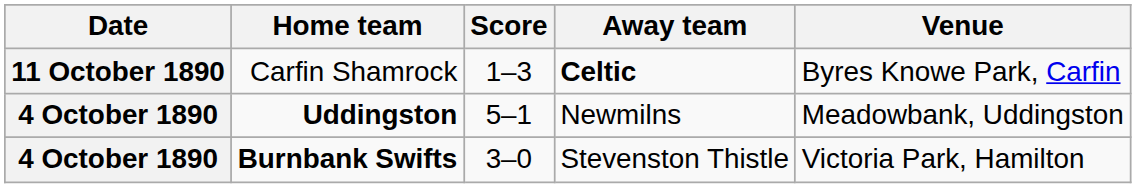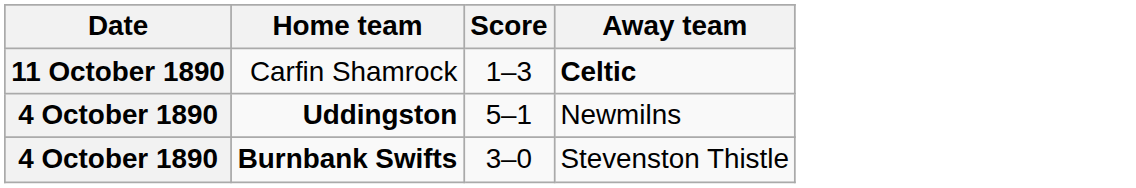 <table class="wikitable football-result-list" style="max-width: 80em; text-align: center">
 <tr>
 <th scope="col">Date</th>
 <th scope="col">Home team</th>
 <th scope="col">Score</th>
 <th scope="col">Away team</th>
-<th scope="col">Venue</th>
 </tr>
 <tr>
 <th scope="row">11 October 1890</th>
 <td align=right>Carfin Shamrock</td>
 <td>1–3</td>
 <td align=left><strong>Celtic</strong></td>
-<td align=left>Byres Knowe Park, <a href='#'>Carfin</a></td>
 </tr>
 <tr>
 <th scope="row">4 October 1890</th>
 <td align=right><strong>Uddingston</strong></td>
 <td>5–1</td>
 <td align=left>Newmilns</td>
-<td align=left>Meadowbank, Uddingston</td>
 </tr>
 <tr>
 <th scope="row">4 October 1890</th>
 <td align=right><strong>Burnbank Swifts</strong></td>
 <td>3–0</td>
 <td align=left>Stevenston Thistle</td>
-<td align=left>Victoria Park, Hamilton</td>
 </tr>
 </table>
